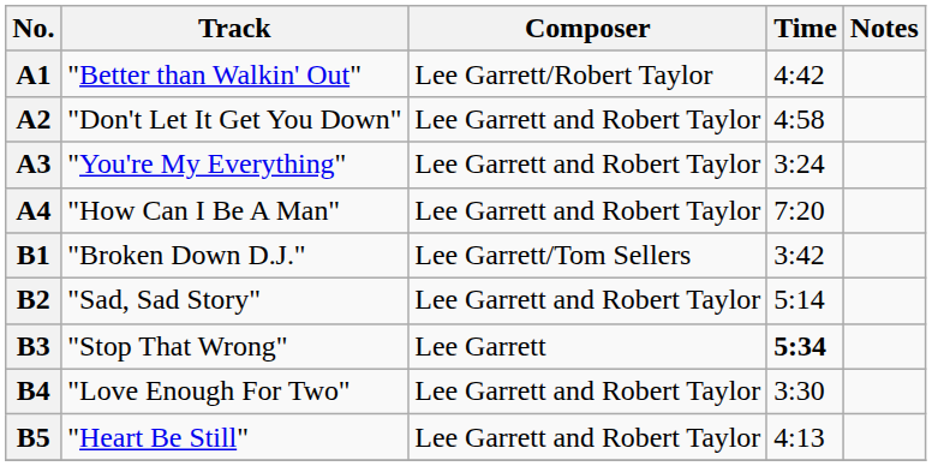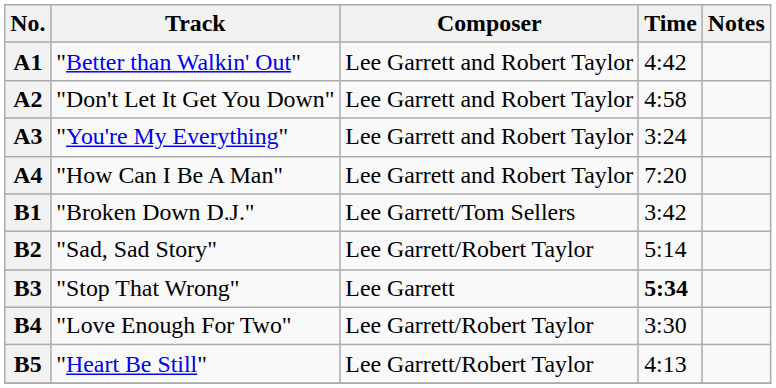 <table class="wikitable collapsible collapsed">
 <tr>
 <th scope="col" class="unsortable">No.</th>
 <th scope="col">Track</th>
 <th scope="col">Composer</th>
 <th scope="col">Time</th>
 <th scope="col" class="unsortable">Notes</th>
 </tr>
 <tr>
 <th scope="row">A1</th>
 <td>"<a href='#'>Better than Walkin' Out</a>"</td>
-<td>Lee Garrett/Robert Taylor</td>
+<td>Lee Garrett and Robert Taylor</td>
 <td>4:42</td>
 <td></td>
 </tr>
 <tr>
 <th scope="row">A2</th>
 <td>"Don't Let It Get You Down"</td>
 <td>Lee Garrett and Robert Taylor</td>
 <td>4:58</td>
 <td></td>
 </tr>
 <tr>
 <th scope="row">A3</th>
 <td>"<a href='#'>You're My Everything</a>"</td>
 <td>Lee Garrett and Robert Taylor</td>
 <td>3:24</td>
 <td></td>
 </tr>
 <tr>
 <th scope="row">A4</th>
 <td>"How Can I Be A Man"</td>
 <td>Lee Garrett and Robert Taylor</td>
 <td>7:20</td>
 <td></td>
 </tr>
 <tr>
 <th scope="row">B1</th>
 <td>"Broken Down D.J."</td>
 <td>Lee Garrett/Tom Sellers</td>
 <td>3:42</td>
 <td></td>
 </tr>
 <tr>
 <th scope="row">B2</th>
 <td>"Sad, Sad Story"</td>
-<td>Lee Garrett and Robert Taylor</td>
+<td>Lee Garrett/Robert Taylor</td>
 <td>5:14</td>
 <td></td>
 </tr>
 <tr>
 <th scope="row">B3</th>
 <td>"Stop That Wrong"</td>
 <td>Lee Garrett</td>
 <td><strong>5:34</strong></td>
 <td></td>
 </tr>
 <tr>
 <th scope="row">B4</th>
 <td>"Love Enough For Two"</td>
-<td>Lee Garrett and Robert Taylor</td>
+<td>Lee Garrett/Robert Taylor</td>
 <td>3:30</td>
 <td></td>
 </tr>
 <tr>
 <th scope="row">B5</th>
 <td>"<a href='#'>Heart Be Still</a>"</td>
-<td>Lee Garrett and Robert Taylor</td>
+<td>Lee Garrett/Robert Taylor</td>
 <td>4:13</td>
 <td></td>
 </tr>
 <tr>
 </tr>
 </table>
